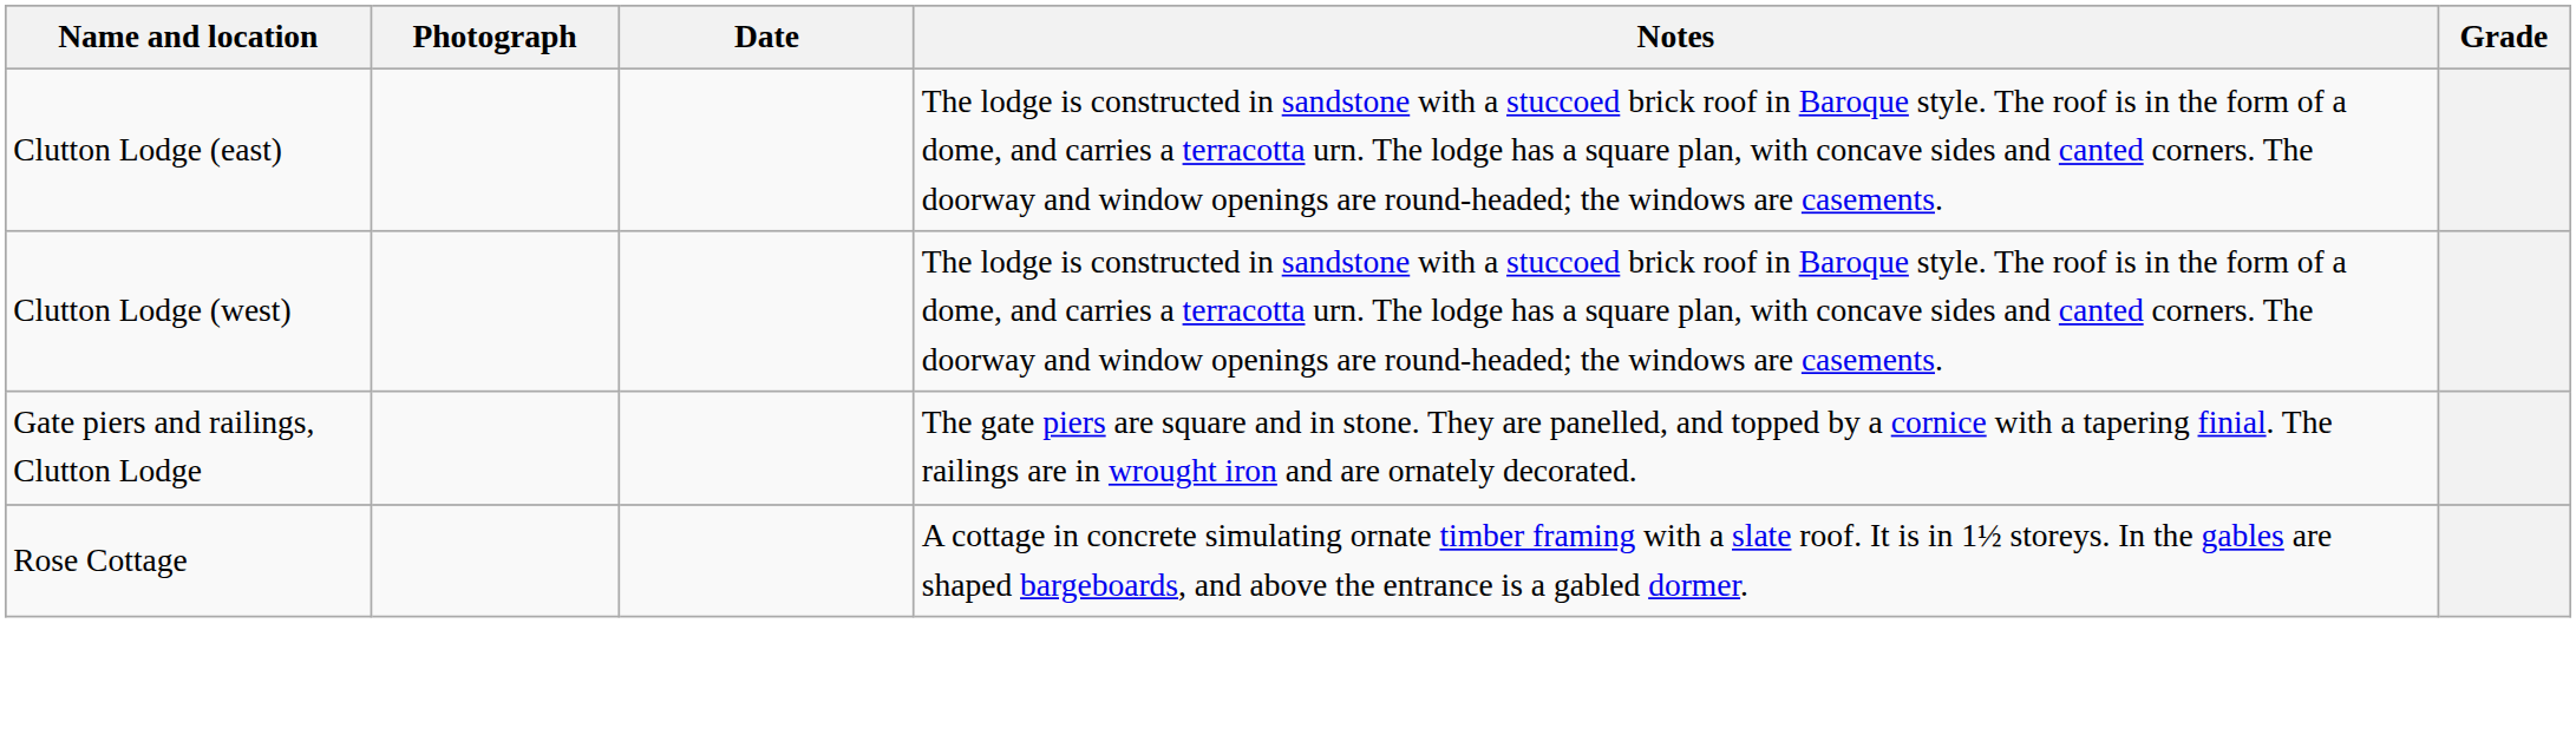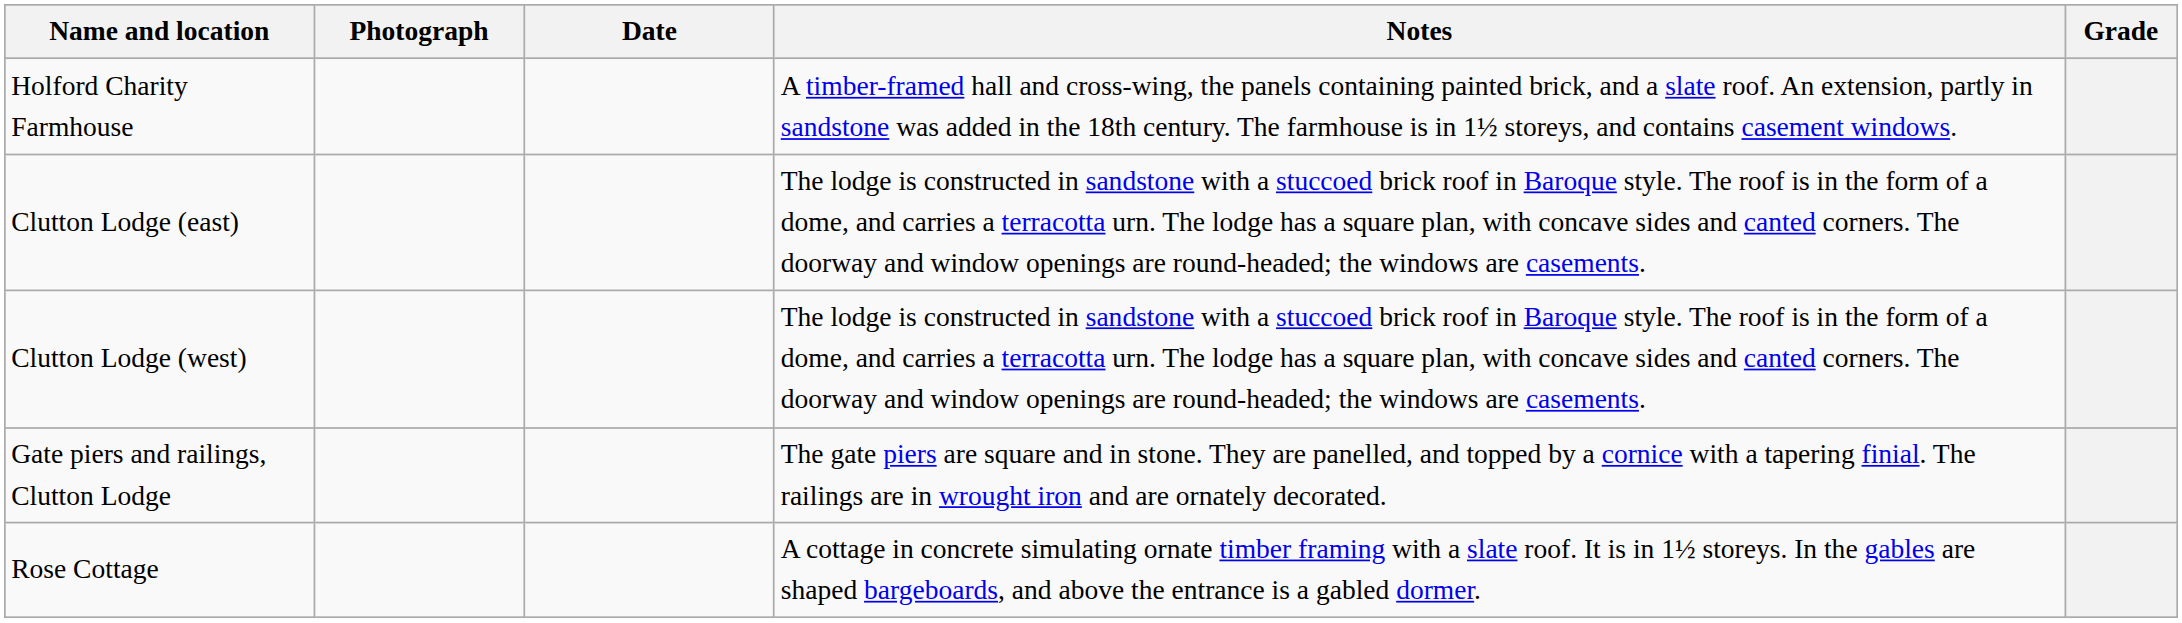 <table class="wikitable sortable plainrowheaders" style="width:100%;border:0px;text-align:left;line-height:150%;">
 <tr>
 <th scope="col"  style="width:150px">Name and location</th>
 <th scope="col"  style="width:100px" class="unsortable">Photograph</th>
 <th scope="col"  style="width:120px">Date</th>
 <th scope="col"  style="width:650px" class="unsortable">Notes</th>
 <th scope="col"  style="width:50px">Grade</th>
+</tr>
+<tr>
+<td>Holford Charity Farmhouse<br><small></small></td>
+<td></td>
+<td align="center"></td>
+<td>A <a href='#'>timber-framed</a> hall and cross-wing, the panels containing painted brick, and a <a href='#'>slate</a> roof.  An extension, partly in <a href='#'>sandstone</a> was added in the 18th century.  The farmhouse is in 1½ storeys, and contains <a href='#'>casement windows</a>.</td>
+<th></th>
 </tr>
 <tr>
 <td>Clutton Lodge (east)<br><small></small></td>
 <td></td>
 <td align="center"></td>
 <td>The lodge is constructed in <a href='#'>sandstone</a> with a <a href='#'>stuccoed</a> brick roof in <a href='#'>Baroque</a> style.  The roof is in the form of a dome, and carries a <a href='#'>terracotta</a> urn.  The lodge has a square plan, with concave sides and <a href='#'>canted</a> corners.  The doorway and window openings are round-headed; the windows are <a href='#'>casements</a>.</td>
 <th></th>
 </tr>
 <tr>
 <td>Clutton Lodge (west)<br><small></small></td>
 <td></td>
 <td align="center"></td>
 <td>The lodge is constructed in <a href='#'>sandstone</a> with a <a href='#'>stuccoed</a> brick roof in <a href='#'>Baroque</a> style.  The roof is in the form of a dome, and carries a <a href='#'>terracotta</a> urn.  The lodge has a square plan, with concave sides and <a href='#'>canted</a> corners.  The doorway and window openings are round-headed; the windows are <a href='#'>casements</a>.</td>
 <th></th>
 </tr>
 <tr>
 <td>Gate piers and railings,<br>Clutton Lodge<br><small></small></td>
 <td></td>
 <td align="center"></td>
 <td>The gate <a href='#'>piers</a> are square and in stone.  They are panelled, and topped by a <a href='#'>cornice</a> with a tapering <a href='#'>finial</a>.  The railings are in <a href='#'>wrought iron</a> and are ornately decorated.</td>
 <th></th>
 </tr>
 <tr>
 <td>Rose Cottage<br><small></small></td>
 <td></td>
 <td align="center"></td>
 <td>A cottage in concrete simulating ornate <a href='#'>timber framing</a> with a <a href='#'>slate</a> roof.  It is in 1½ storeys.  In the <a href='#'>gables</a> are shaped <a href='#'>bargeboards</a>, and above the entrance is a gabled <a href='#'>dormer</a>.</td>
 <th></th>
 </tr>
 <tr>
 </tr>
 </table>
